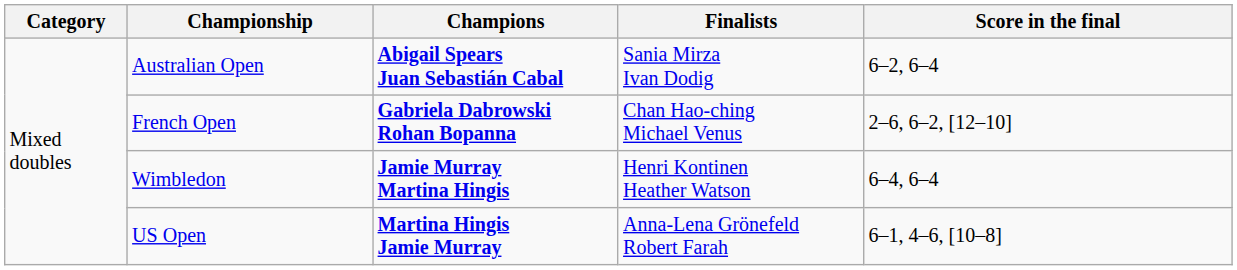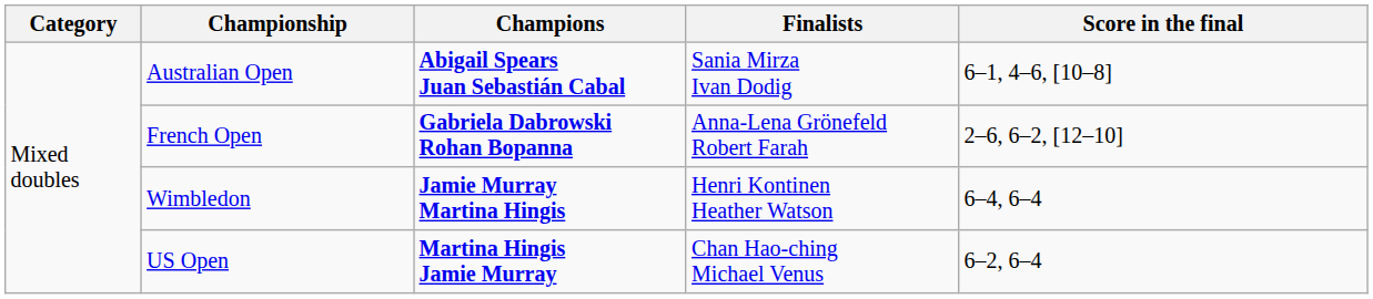 <table class="wikitable" style="font-size:90%;" width=100%>
 <tr>
 <th style="width: 10%;">Category</th>
 <th style="width: 20%;">Championship</th>
 <th style="width: 20%;">Champions</th>
 <th style="width: 20%;">Finalists</th>
 <th style="width: 30%;">Score in the final</th>
 </tr>
 <tr>
 <td rowspan="4">Mixed doubles</td>
 <td><a href='#'>Australian Open</a></td>
 <td> <strong><a href='#'>Abigail Spears</a></strong> <br> <strong><a href='#'>Juan Sebastián Cabal</a></strong></td>
 <td> <a href='#'>Sania Mirza</a> <br> <a href='#'>Ivan Dodig</a></td>
-<td>6–2, 6–4</td>
+<td>6–1, 4–6, [10–8]</td>
 </tr>
 <tr>
 <td><a href='#'>French Open</a></td>
 <td> <strong><a href='#'>Gabriela Dabrowski</a></strong> <br> <strong><a href='#'>Rohan Bopanna</a></strong></td>
-<td> <a href='#'>Chan Hao-ching</a> <br>  <a href='#'>Michael Venus</a></td>
+<td> <a href='#'>Anna-Lena Grönefeld</a><br> <a href='#'>Robert Farah</a></td>
 <td>2–6, 6–2, [12–10]</td>
 </tr>
 <tr>
 <td><a href='#'>Wimbledon</a></td>
 <td> <strong><a href='#'>Jamie Murray</a></strong> <br>  <strong><a href='#'>Martina Hingis</a></strong></td>
 <td> <a href='#'>Henri Kontinen</a><br>  <a href='#'>Heather Watson</a></td>
 <td>6–4, 6–4</td>
 </tr>
 <tr>
 <td><a href='#'>US Open</a></td>
 <td> <strong><a href='#'>Martina Hingis</a></strong> <br>  <strong><a href='#'>Jamie Murray</a></strong></td>
-<td> <a href='#'>Anna-Lena Grönefeld</a><br> <a href='#'>Robert Farah</a></td>
-<td>6–1, 4–6, [10–8]</td>
+<td> <a href='#'>Chan Hao-ching</a> <br>  <a href='#'>Michael Venus</a></td>
+<td>6–2, 6–4</td>
 </tr>
 </table>
